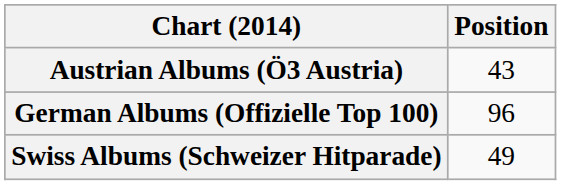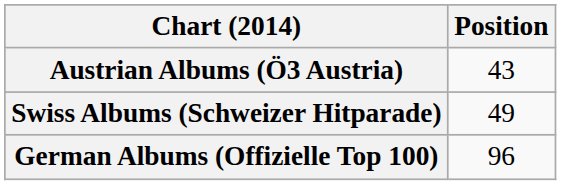 <table class="wikitable sortable plainrowheaders" style="text-align:center">
 <tr>
 <th scope="col">Chart (2014)</th>
 <th scope="col">Position</th>
 </tr>
 <tr>
 <th scope="row">Austrian Albums (Ö3 Austria)</th>
 <td>43</td>
 </tr>
 <tr>
+<th scope="row">Swiss Albums (Schweizer Hitparade)</th>
+<td>49</td>
+</tr>
+<tr>
 <th scope="row">German Albums (Offizielle Top 100)</th>
 <td>96</td>
 </tr>
-<tr>
-<th scope="row">Swiss Albums (Schweizer Hitparade)</th>
-<td>49</td>
-</tr>
 </table>
